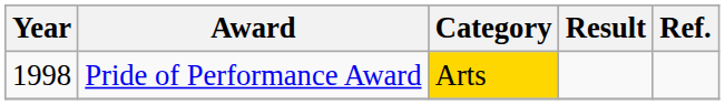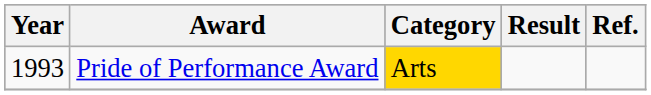 <table class="wikitable">
 <tr>
 <th>Year</th>
 <th>Award</th>
 <th>Category</th>
 <th>Result</th>
 <th>Ref.</th>
 </tr>
 <tr>
-<td>1998</td>
+<td>1993</td>
 <td><a href='#'>Pride of Performance Award</a></td>
 <td style="background: gold;">Arts</td>
 <td></td>
 <td></td>
 </tr>
 <tr>
 </tr>
 </table>
